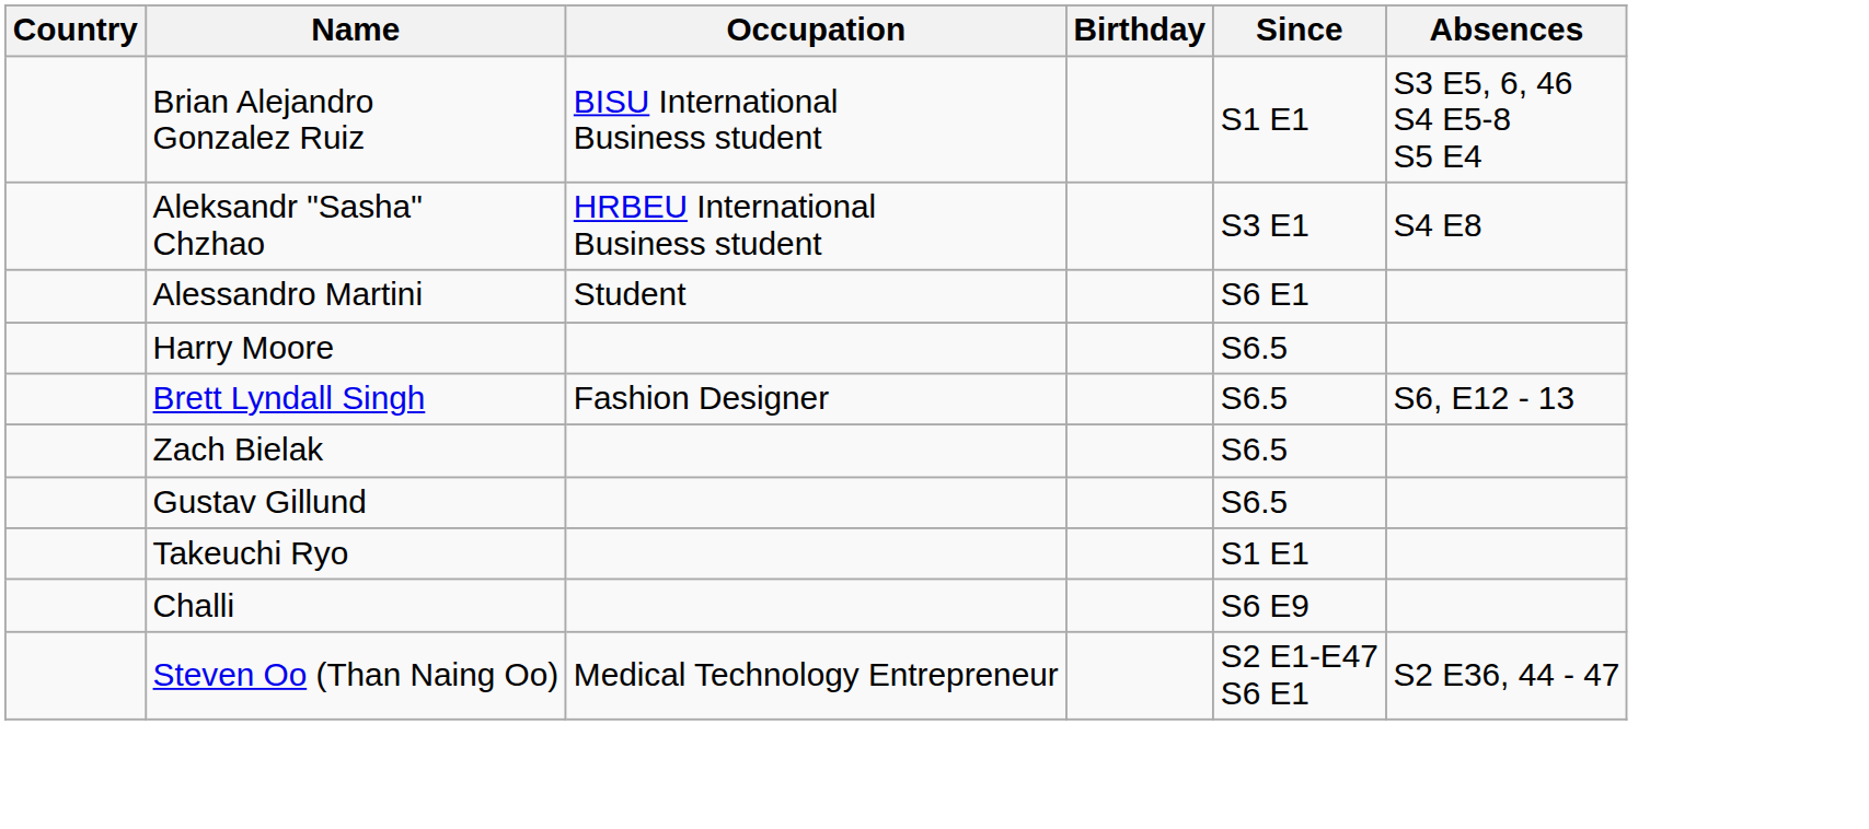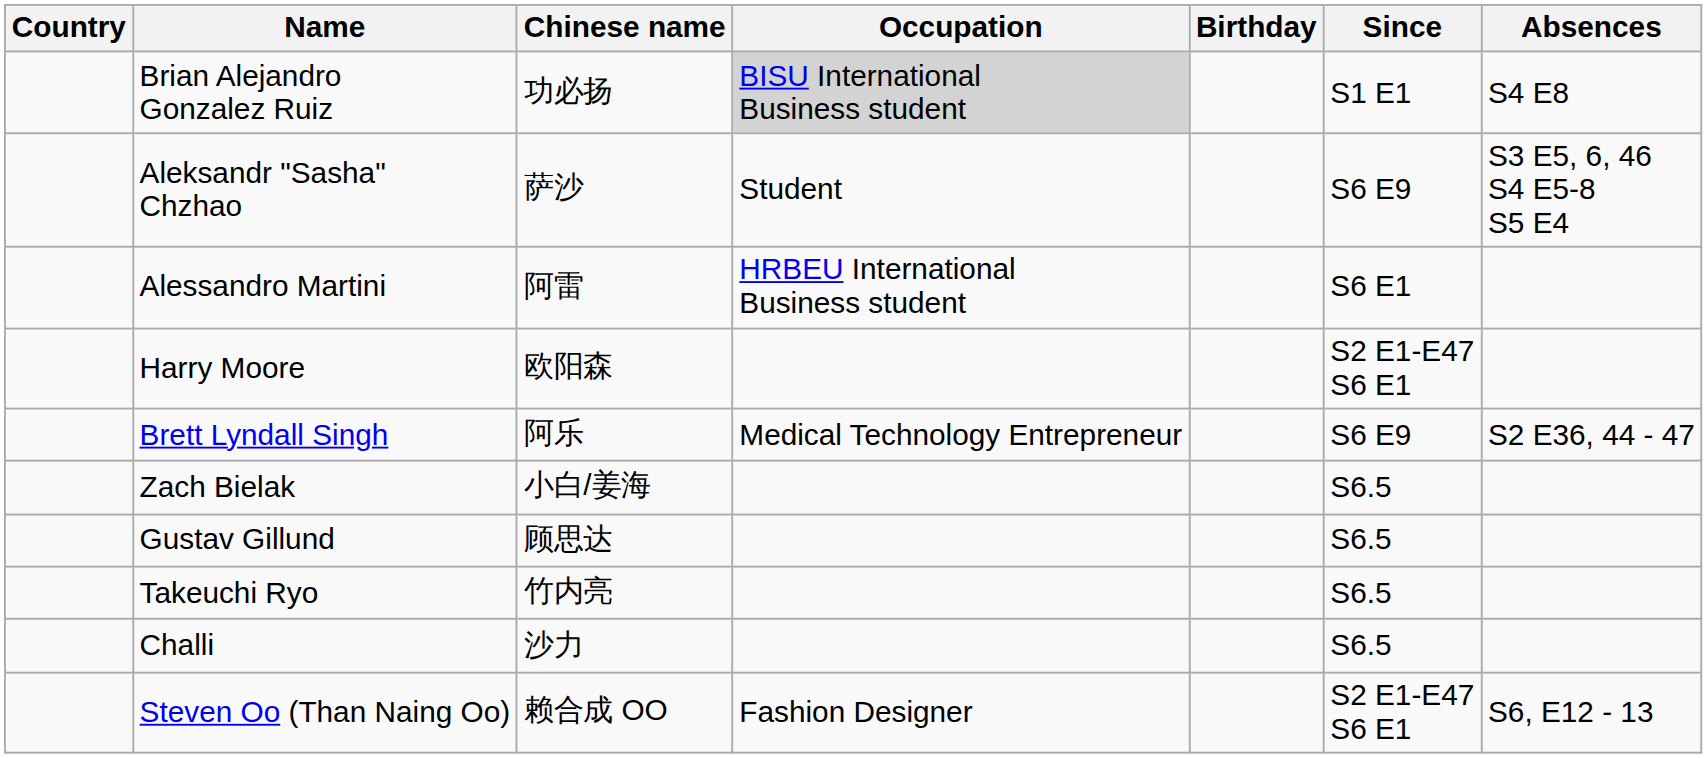 <table class="wikitable">
 <tr>
 <th>Country</th>
 <th>Name</th>
+<th>Chinese name</th>
 <th>Occupation</th>
 <th>Birthday</th>
 <th>Since</th>
 <th>Absences</th>
 </tr>
 <tr>
 <td><br></td>
 <td>Brian Alejandro<br>Gonzalez Ruiz</td>
-<td><a href='#'>BISU</a> International<br>Business student</td>
+<td>功必扬</td>
+<td style="background: lightgrey;"><a href='#'>BISU</a> International<br>Business student</td>
 <td></td>
 <td>S1 E1</td>
+<td>S4 E8</td>
+</tr>
+<tr>
+<td></td>
+<td>Aleksandr "Sasha"<br>Chzhao</td>
+<td>萨沙</td>
+<td>Student</td>
+<td></td>
+<td>S6 E9</td>
 <td>S3 E5, 6, 46<br>S4 E5-8<br>S5 E4</td>
 </tr>
 <tr>
 <td></td>
-<td>Aleksandr "Sasha"<br>Chzhao</td>
+<td>Alessandro Martini</td>
+<td>阿雷</td>
 <td><a href='#'>HRBEU</a> International<br>Business student</td>
-<td></td>
-<td>S3 E1</td>
-<td>S4 E8</td>
-</tr>
-<tr>
-<td></td>
-<td>Alessandro Martini</td>
-<td>Student</td>
 <td></td>
 <td>S6 E1</td>
 <td></td>
 </tr>
 <tr>
 <td></td>
 <td>Harry Moore</td>
+<td>欧阳森</td>
 <td></td>
 <td></td>
-<td>S6.5</td>
+<td>S2 E1-E47<br>S6 E1</td>
 <td></td>
 </tr>
 <tr>
 <td></td>
 <td><a href='#'>Brett Lyndall Singh</a></td>
-<td>Fashion Designer</td>
+<td>阿乐</td>
+<td>Medical Technology Entrepreneur</td>
 <td></td>
-<td>S6.5</td>
-<td>S6, E12 - 13</td>
+<td>S6 E9</td>
+<td>S2 E36, 44 - 47</td>
 </tr>
 <tr>
 <td></td>
 <td>Zach Bielak</td>
+<td>小白/姜海</td>
 <td></td>
 <td></td>
 <td>S6.5</td>
 <td></td>
 </tr>
 <tr>
 <td></td>
 <td>Gustav Gillund</td>
+<td>顾思达</td>
 <td></td>
 <td></td>
 <td>S6.5</td>
 <td></td>
 </tr>
 <tr>
 <td></td>
 <td>Takeuchi Ryo</td>
+<td>竹内亮</td>
 <td></td>
 <td></td>
-<td>S1 E1</td>
+<td>S6.5</td>
 <td></td>
 </tr>
 <tr>
 <td></td>
 <td>Challi</td>
+<td>沙力</td>
 <td></td>
 <td></td>
-<td>S6 E9</td>
+<td>S6.5</td>
 <td></td>
 </tr>
 <tr>
 <td></td>
 <td><a href='#'>Steven Oo</a> (Than Naing Oo)</td>
-<td>Medical Technology Entrepreneur</td>
+<td>赖合成 OO</td>
+<td>Fashion Designer</td>
 <td></td>
 <td>S2 E1-E47<br>S6 E1</td>
-<td>S2 E36, 44 - 47</td>
+<td>S6, E12 - 13</td>
 </tr>
 </table>
